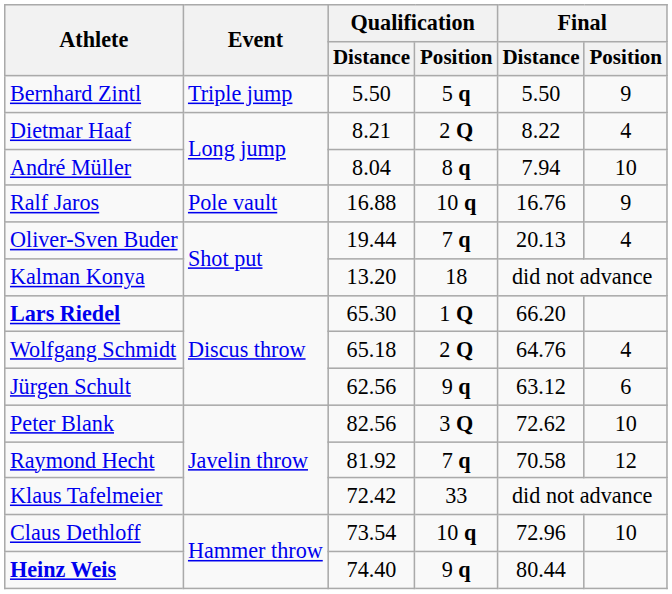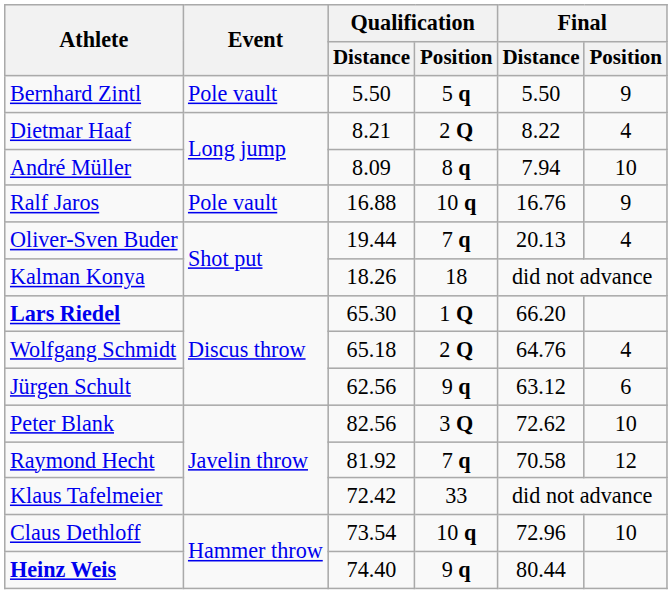 <table class=wikitable style=font-size:90%>
 <tr>
 <th rowspan=2>Athlete</th>
 <th rowspan=2>Event</th>
 <th colspan=2>Qualification</th>
 <th colspan=2>Final</th>
 </tr>
 <tr style=font-size:95%>
 <th>Distance</th>
 <th>Position</th>
 <th>Distance</th>
 <th>Position</th>
 </tr>
 <tr align=center>
 <td align=left><a href='#'>Bernhard Zintl</a></td>
-<td align=left><a href='#'>Triple jump</a></td>
+<td align=left><a href='#'>Pole vault</a></td>
 <td>5.50</td>
 <td>5 <strong>q</strong></td>
 <td>5.50</td>
 <td>9</td>
 </tr>
 <tr align=center>
 <td align=left><a href='#'>Dietmar Haaf</a></td>
 <td align=left rowspan=2><a href='#'>Long jump</a></td>
 <td>8.21</td>
 <td>2 <strong>Q</strong></td>
 <td>8.22</td>
 <td>4</td>
 </tr>
 <tr align=center>
 <td align=left><a href='#'>André Müller</a></td>
-<td>8.04</td>
+<td>8.09</td>
 <td>8 <strong>q</strong></td>
 <td>7.94</td>
 <td>10</td>
 </tr>
 <tr align=center>
 <td align=left><a href='#'>Ralf Jaros</a></td>
 <td align=left><a href='#'>Pole vault</a></td>
 <td>16.88</td>
 <td>10 <strong>q</strong></td>
 <td>16.76</td>
 <td>9</td>
 </tr>
 <tr align=center>
 <td align=left><a href='#'>Oliver-Sven Buder</a></td>
 <td align=left rowspan=2><a href='#'>Shot put</a></td>
 <td>19.44</td>
 <td>7 <strong>q</strong></td>
 <td>20.13</td>
 <td>4</td>
 </tr>
 <tr align=center>
 <td align=left><a href='#'>Kalman Konya</a></td>
-<td>13.20</td>
+<td>18.26</td>
 <td>18</td>
 <td colspan=2>did not advance</td>
 </tr>
 <tr align=center>
 <td align=left><strong><a href='#'>Lars Riedel</a></strong></td>
 <td align=left rowspan=3><a href='#'>Discus throw</a></td>
 <td>65.30</td>
 <td>1 <strong>Q</strong></td>
 <td>66.20</td>
 <td></td>
 </tr>
 <tr align=center>
 <td align=left><a href='#'>Wolfgang Schmidt</a></td>
 <td>65.18</td>
 <td>2 <strong>Q</strong></td>
 <td>64.76</td>
 <td>4</td>
 </tr>
 <tr align=center>
 <td align=left><a href='#'>Jürgen Schult</a></td>
 <td>62.56</td>
 <td>9 <strong>q</strong></td>
 <td>63.12</td>
 <td>6</td>
 </tr>
 <tr align=center>
 <td align=left><a href='#'>Peter Blank</a></td>
 <td align=left rowspan=3><a href='#'>Javelin throw</a></td>
 <td>82.56</td>
 <td>3 <strong>Q</strong></td>
 <td>72.62</td>
 <td>10</td>
 </tr>
 <tr align=center>
 <td align=left><a href='#'>Raymond Hecht</a></td>
 <td>81.92</td>
 <td>7 <strong>q</strong></td>
 <td>70.58</td>
 <td>12</td>
 </tr>
 <tr align=center>
 <td align=left><a href='#'>Klaus Tafelmeier</a></td>
 <td>72.42</td>
 <td>33</td>
 <td colspan=2>did not advance</td>
 </tr>
 <tr align=center>
 <td align=left><a href='#'>Claus Dethloff</a></td>
 <td align=left rowspan=2><a href='#'>Hammer throw</a></td>
 <td>73.54</td>
 <td>10 <strong>q</strong></td>
 <td>72.96</td>
 <td>10</td>
 </tr>
 <tr align=center>
 <td align=left><strong><a href='#'>Heinz Weis</a></strong></td>
 <td>74.40</td>
 <td>9 <strong>q</strong></td>
 <td>80.44</td>
 <td></td>
 </tr>
 </table>
